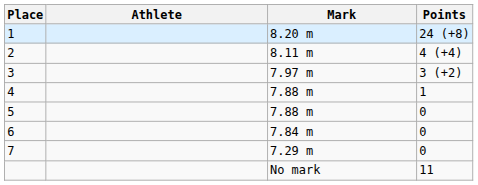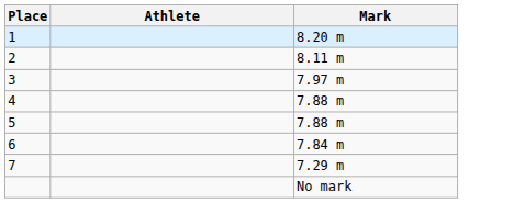 <table class="wikitable sortable">
 <tr>
 <th>Place</th>
 <th style="width:18em">Athlete</th>
 <th style="width:12em">Mark</th>
-<th>Points</th>
 </tr>
 <tr style="background:#daefff;">
 <td>1 </td>
 <td></td>
 <td>8.20 m </td>
-<td>24 (+8)</td>
 </tr>
 <tr>
 <td>2</td>
 <td></td>
 <td>8.11 m </td>
-<td>4 (+4)</td>
 </tr>
 <tr>
 <td>3</td>
 <td></td>
 <td>7.97 m </td>
-<td>3 (+2)</td>
 </tr>
 <tr>
 <td>4</td>
 <td></td>
 <td>7.88 m </td>
-<td>1</td>
 </tr>
 <tr>
 <td>5</td>
 <td></td>
 <td>7.88 m </td>
-<td>0</td>
 </tr>
 <tr>
 <td>6</td>
 <td></td>
 <td>7.84 m </td>
-<td>0</td>
 </tr>
 <tr>
 <td>7</td>
 <td></td>
 <td>7.29 m </td>
-<td>0</td>
 </tr>
 <tr>
 <td data-sort-value="8"></td>
 <td></td>
 <td data-sort-value="0">No mark</td>
-<td>11</td>
 </tr>
 </table>
